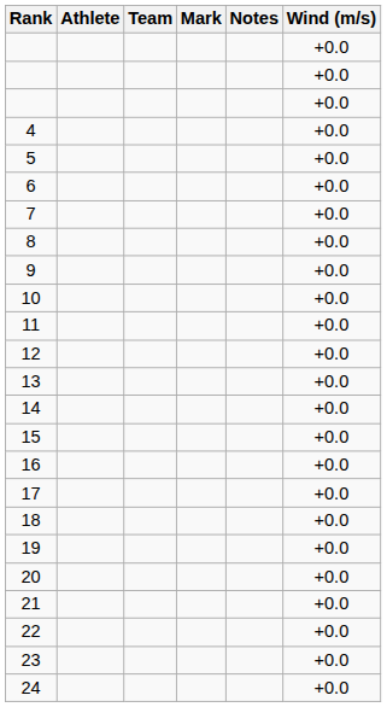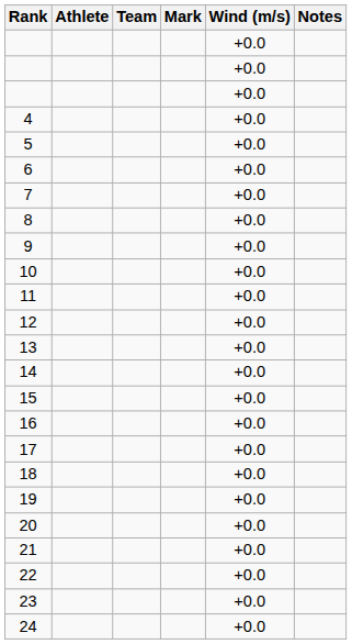 <table class="wikitable sortable" style="text-align:center">
 <tr>
 <th>Rank</th>
 <th>Athlete</th>
 <th>Team</th>
 <th>Mark</th>
+<th>Wind (m/s)</th>
 <th>Notes</th>
-<th>Wind (m/s)</th>
 </tr>
 <tr>
 <td></td>
 <td align=left></td>
 <td></td>
 <td><strong></strong></td>
+<td>+0.0</td>
 <td></td>
-<td>+0.0</td>
 </tr>
 <tr>
 <td></td>
 <td align=left></td>
 <td></td>
 <td><strong></strong></td>
+<td>+0.0</td>
 <td></td>
-<td>+0.0</td>
 </tr>
 <tr>
 <td></td>
 <td align=left></td>
 <td></td>
 <td><strong></strong></td>
+<td>+0.0</td>
 <td></td>
-<td>+0.0</td>
 </tr>
 <tr>
 <td>4</td>
 <td align=left></td>
 <td></td>
 <td><strong></strong></td>
+<td>+0.0</td>
 <td></td>
-<td>+0.0</td>
 </tr>
 <tr>
 <td>5</td>
 <td align=left></td>
 <td></td>
 <td><strong></strong></td>
+<td>+0.0</td>
 <td></td>
-<td>+0.0</td>
 </tr>
 <tr>
 <td>6</td>
 <td align=left></td>
 <td></td>
 <td><strong></strong></td>
+<td>+0.0</td>
 <td></td>
-<td>+0.0</td>
 </tr>
 <tr>
 <td>7</td>
 <td align=left></td>
 <td></td>
 <td><strong></strong></td>
+<td>+0.0</td>
 <td></td>
-<td>+0.0</td>
 </tr>
 <tr>
 <td>8</td>
 <td align=left></td>
 <td></td>
 <td><strong></strong></td>
+<td>+0.0</td>
 <td></td>
-<td>+0.0</td>
 </tr>
 <tr>
 <td>9</td>
 <td align=left></td>
 <td></td>
 <td><strong></strong></td>
+<td>+0.0</td>
 <td></td>
-<td>+0.0</td>
 </tr>
 <tr>
 <td>10</td>
 <td align=left></td>
 <td></td>
 <td><strong></strong></td>
+<td>+0.0</td>
 <td></td>
-<td>+0.0</td>
 </tr>
 <tr>
 <td>11</td>
 <td align=left></td>
 <td></td>
 <td><strong></strong></td>
+<td>+0.0</td>
 <td></td>
-<td>+0.0</td>
 </tr>
 <tr>
 <td>12</td>
 <td align=left></td>
 <td></td>
 <td><strong></strong></td>
+<td>+0.0</td>
 <td></td>
-<td>+0.0</td>
 </tr>
 <tr>
 <td>13</td>
 <td align=left></td>
 <td></td>
 <td><strong></strong></td>
+<td>+0.0</td>
 <td></td>
-<td>+0.0</td>
 </tr>
 <tr>
 <td>14</td>
 <td align=left></td>
 <td></td>
 <td><strong></strong></td>
+<td>+0.0</td>
 <td></td>
-<td>+0.0</td>
 </tr>
 <tr>
 <td>15</td>
 <td align=left></td>
 <td></td>
 <td><strong></strong></td>
+<td>+0.0</td>
 <td></td>
-<td>+0.0</td>
 </tr>
 <tr>
 <td>16</td>
 <td align=left></td>
 <td></td>
 <td><strong></strong></td>
+<td>+0.0</td>
 <td></td>
-<td>+0.0</td>
 </tr>
 <tr>
 <td>17</td>
 <td align=left></td>
 <td></td>
 <td><strong></strong></td>
+<td>+0.0</td>
 <td></td>
-<td>+0.0</td>
 </tr>
 <tr>
 <td>18</td>
 <td align=left></td>
 <td></td>
 <td><strong></strong></td>
+<td>+0.0</td>
 <td></td>
-<td>+0.0</td>
 </tr>
 <tr>
 <td>19</td>
 <td align=left></td>
 <td></td>
 <td><strong></strong></td>
+<td>+0.0</td>
 <td></td>
-<td>+0.0</td>
 </tr>
 <tr>
 <td>20</td>
 <td align=left></td>
 <td></td>
 <td><strong></strong></td>
+<td>+0.0</td>
 <td></td>
-<td>+0.0</td>
 </tr>
 <tr>
 <td>21</td>
 <td align=left></td>
 <td></td>
 <td><strong></strong></td>
+<td>+0.0</td>
 <td></td>
-<td>+0.0</td>
 </tr>
 <tr>
 <td>22</td>
 <td align=left></td>
 <td></td>
 <td><strong></strong></td>
+<td>+0.0</td>
 <td></td>
-<td>+0.0</td>
 </tr>
 <tr>
 <td>23</td>
 <td align=left></td>
 <td></td>
 <td><strong></strong></td>
+<td>+0.0</td>
 <td></td>
-<td>+0.0</td>
 </tr>
 <tr>
 <td>24</td>
 <td align=left></td>
 <td></td>
 <td><strong></strong></td>
+<td>+0.0</td>
 <td></td>
-<td>+0.0</td>
 </tr>
 </table>
